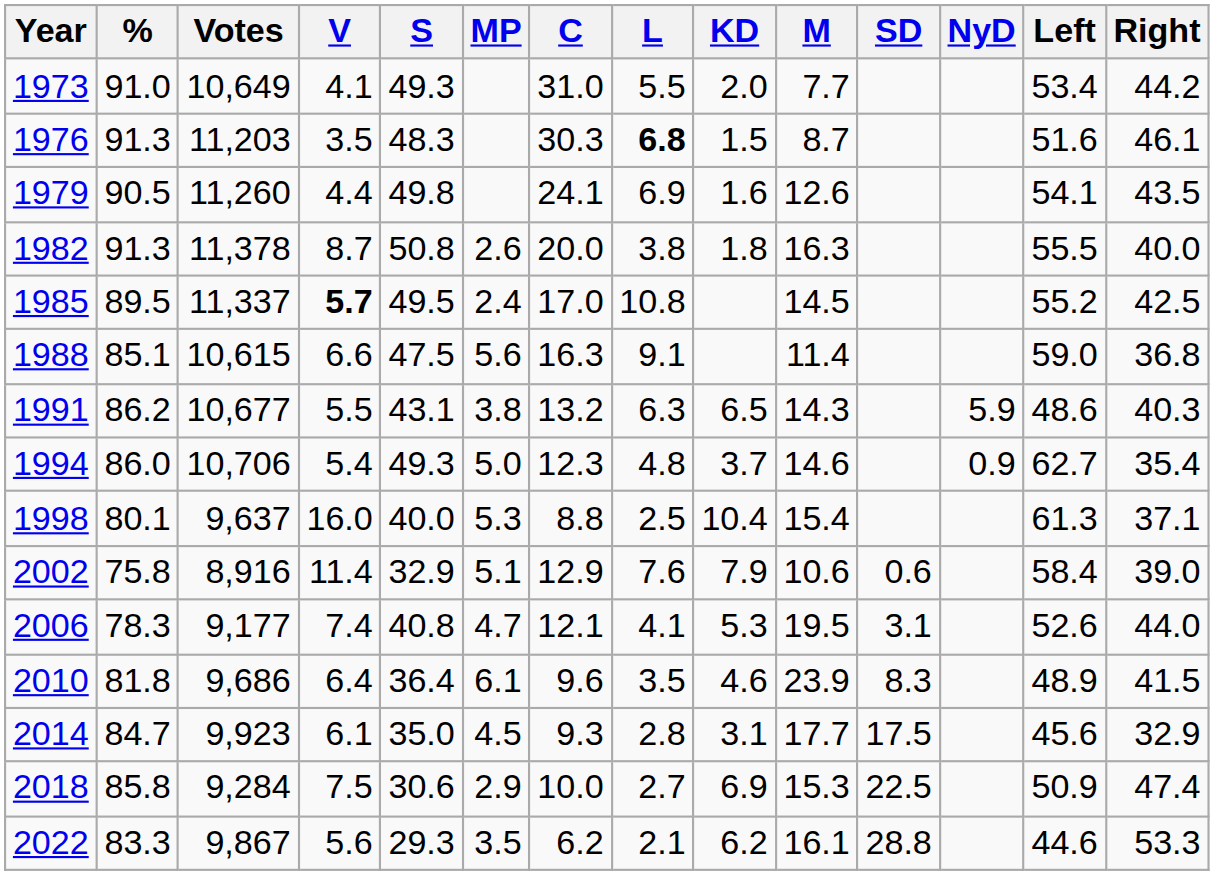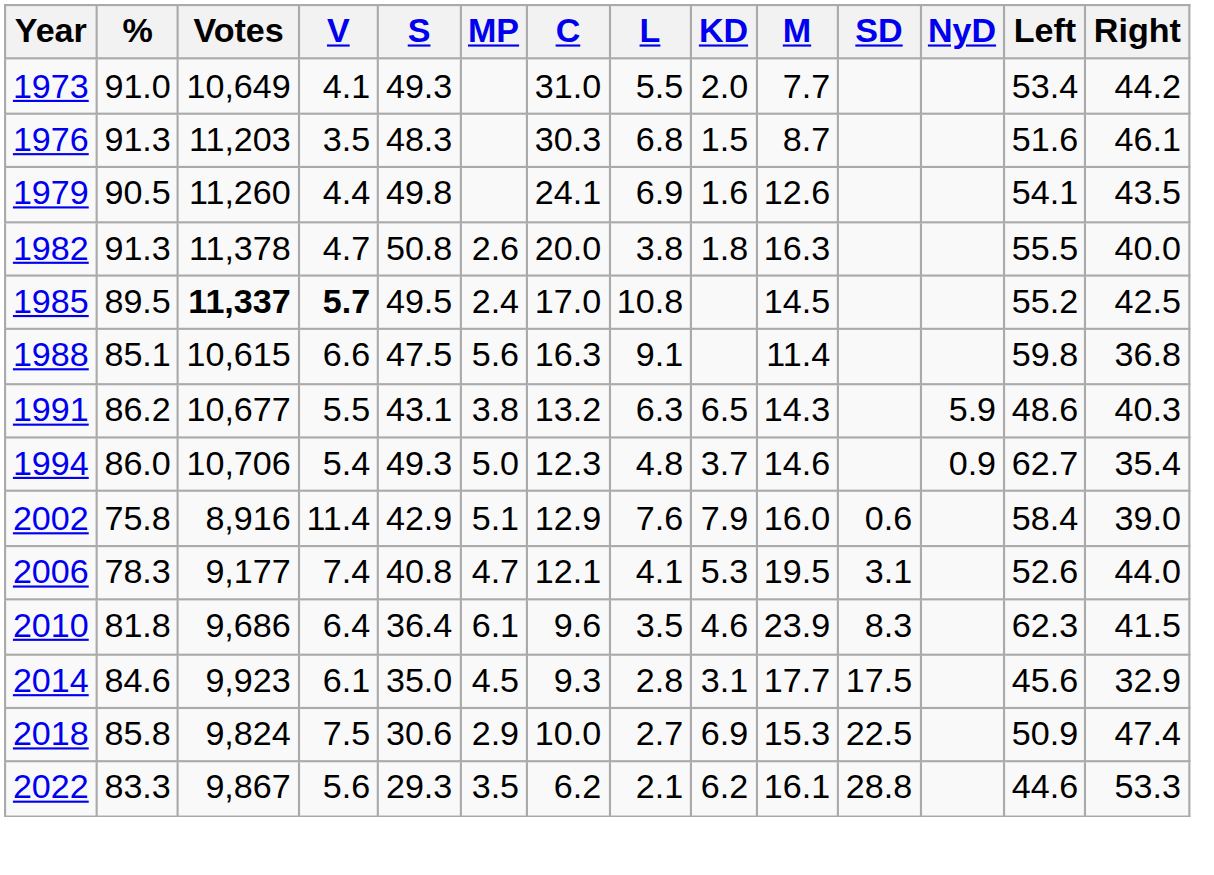 <table class="wikitable sortable" style=text-align:right>
 <tr>
 <th>Year</th>
 <th>%</th>
 <th>Votes</th>
 <th><a href='#'>V</a></th>
 <th><a href='#'>S</a></th>
 <th><a href='#'>MP</a></th>
 <th><a href='#'>C</a></th>
 <th><a href='#'>L</a></th>
 <th><a href='#'>KD</a></th>
 <th><a href='#'>M</a></th>
 <th><a href='#'>SD</a></th>
 <th><a href='#'>NyD</a></th>
 <th>Left</th>
 <th>Right</th>
 </tr>
 <tr>
 <td align=left><a href='#'>1973</a></td>
 <td>91.0</td>
 <td>10,649</td>
 <td>4.1</td>
 <td>49.3</td>
 <td></td>
 <td>31.0</td>
 <td>5.5</td>
 <td>2.0</td>
 <td>7.7</td>
 <td></td>
 <td></td>
 <td>53.4</td>
 <td>44.2</td>
 </tr>
 <tr>
 <td align=left><a href='#'>1976</a></td>
 <td>91.3</td>
 <td>11,203</td>
 <td>3.5</td>
 <td>48.3</td>
 <td></td>
 <td>30.3</td>
-<td><strong>6.8</strong></td>
+<td>6.8</td>
 <td>1.5</td>
 <td>8.7</td>
 <td></td>
 <td></td>
 <td>51.6</td>
 <td>46.1</td>
 </tr>
 <tr>
 <td align=left><a href='#'>1979</a></td>
 <td>90.5</td>
 <td>11,260</td>
 <td>4.4</td>
 <td>49.8</td>
 <td></td>
 <td>24.1</td>
 <td>6.9</td>
 <td>1.6</td>
 <td>12.6</td>
 <td></td>
 <td></td>
 <td>54.1</td>
 <td>43.5</td>
 </tr>
 <tr>
 <td align=left><a href='#'>1982</a></td>
 <td>91.3</td>
 <td>11,378</td>
-<td>8.7</td>
+<td>4.7</td>
 <td>50.8</td>
 <td>2.6</td>
 <td>20.0</td>
 <td>3.8</td>
 <td>1.8</td>
 <td>16.3</td>
 <td></td>
 <td></td>
 <td>55.5</td>
 <td>40.0</td>
 </tr>
 <tr>
 <td align=left><a href='#'>1985</a></td>
 <td>89.5</td>
-<td>11,337</td>
+<td><strong>11,337</strong></td>
 <td><strong>5.7</strong></td>
 <td>49.5</td>
 <td>2.4</td>
 <td>17.0</td>
 <td>10.8</td>
 <td></td>
 <td>14.5</td>
 <td></td>
 <td></td>
 <td>55.2</td>
 <td>42.5</td>
 </tr>
 <tr>
 <td align=left><a href='#'>1988</a></td>
 <td>85.1</td>
 <td>10,615</td>
 <td>6.6</td>
 <td>47.5</td>
 <td>5.6</td>
 <td>16.3</td>
 <td>9.1</td>
 <td></td>
 <td>11.4</td>
 <td></td>
 <td></td>
-<td>59.0</td>
+<td>59.8</td>
 <td>36.8</td>
 </tr>
 <tr>
 <td align=left><a href='#'>1991</a></td>
 <td>86.2</td>
 <td>10,677</td>
 <td>5.5</td>
 <td>43.1</td>
 <td>3.8</td>
 <td>13.2</td>
 <td>6.3</td>
 <td>6.5</td>
 <td>14.3</td>
 <td></td>
 <td>5.9</td>
 <td>48.6</td>
 <td>40.3</td>
 </tr>
 <tr>
 <td align=left><a href='#'>1994</a></td>
 <td>86.0</td>
 <td>10,706</td>
 <td>5.4</td>
 <td>49.3</td>
 <td>5.0</td>
 <td>12.3</td>
 <td>4.8</td>
 <td>3.7</td>
 <td>14.6</td>
 <td></td>
 <td>0.9</td>
 <td>62.7</td>
 <td>35.4</td>
 </tr>
 <tr>
-<td align=left><a href='#'>1998</a></td>
-<td>80.1</td>
-<td>9,637</td>
-<td>16.0</td>
-<td>40.0</td>
-<td>5.3</td>
-<td>8.8</td>
-<td>2.5</td>
-<td>10.4</td>
-<td>15.4</td>
-<td></td>
-<td></td>
-<td>61.3</td>
-<td>37.1</td>
-</tr>
-<tr>
 <td align=left><a href='#'>2002</a></td>
 <td>75.8</td>
 <td>8,916</td>
 <td>11.4</td>
-<td>32.9</td>
+<td>42.9</td>
 <td>5.1</td>
 <td>12.9</td>
 <td>7.6</td>
 <td>7.9</td>
-<td>10.6</td>
+<td>16.0</td>
 <td>0.6</td>
 <td></td>
 <td>58.4</td>
 <td>39.0</td>
 </tr>
 <tr>
 <td align=left><a href='#'>2006</a></td>
 <td>78.3</td>
 <td>9,177</td>
 <td>7.4</td>
 <td>40.8</td>
 <td>4.7</td>
 <td>12.1</td>
 <td>4.1</td>
 <td>5.3</td>
 <td>19.5</td>
 <td>3.1</td>
 <td></td>
 <td>52.6</td>
 <td>44.0</td>
 </tr>
 <tr>
 <td align=left><a href='#'>2010</a></td>
 <td>81.8</td>
 <td>9,686</td>
 <td>6.4</td>
 <td>36.4</td>
 <td>6.1</td>
 <td>9.6</td>
 <td>3.5</td>
 <td>4.6</td>
 <td>23.9</td>
 <td>8.3</td>
 <td></td>
-<td>48.9</td>
+<td>62.3</td>
 <td>41.5</td>
 </tr>
 <tr>
 <td align=left><a href='#'>2014</a></td>
-<td>84.7</td>
+<td>84.6</td>
 <td>9,923</td>
 <td>6.1</td>
 <td>35.0</td>
 <td>4.5</td>
 <td>9.3</td>
 <td>2.8</td>
 <td>3.1</td>
 <td>17.7</td>
 <td>17.5</td>
 <td></td>
 <td>45.6</td>
 <td>32.9</td>
 </tr>
 <tr>
 <td align=left><a href='#'>2018</a></td>
 <td>85.8</td>
-<td>9,284</td>
+<td>9,824</td>
 <td>7.5</td>
 <td>30.6</td>
 <td>2.9</td>
 <td>10.0</td>
 <td>2.7</td>
 <td>6.9</td>
 <td>15.3</td>
 <td>22.5</td>
 <td></td>
 <td>50.9</td>
 <td>47.4</td>
 </tr>
 <tr>
 <td align=left><a href='#'>2022</a></td>
 <td>83.3</td>
 <td>9,867</td>
 <td>5.6</td>
 <td>29.3</td>
 <td>3.5</td>
 <td>6.2</td>
 <td>2.1</td>
 <td>6.2</td>
 <td>16.1</td>
 <td>28.8</td>
 <td></td>
 <td>44.6</td>
 <td>53.3</td>
 </tr>
 </table>
